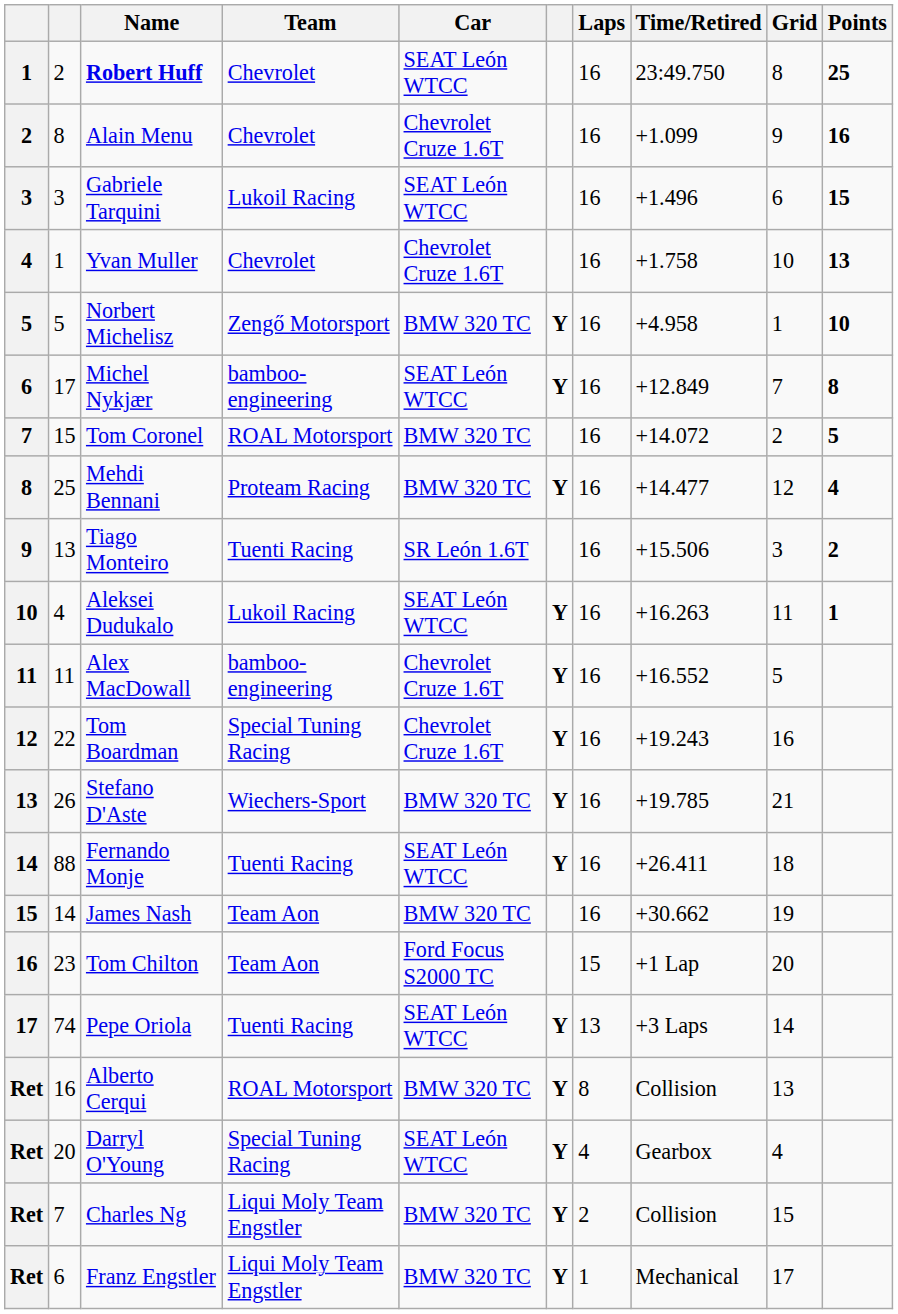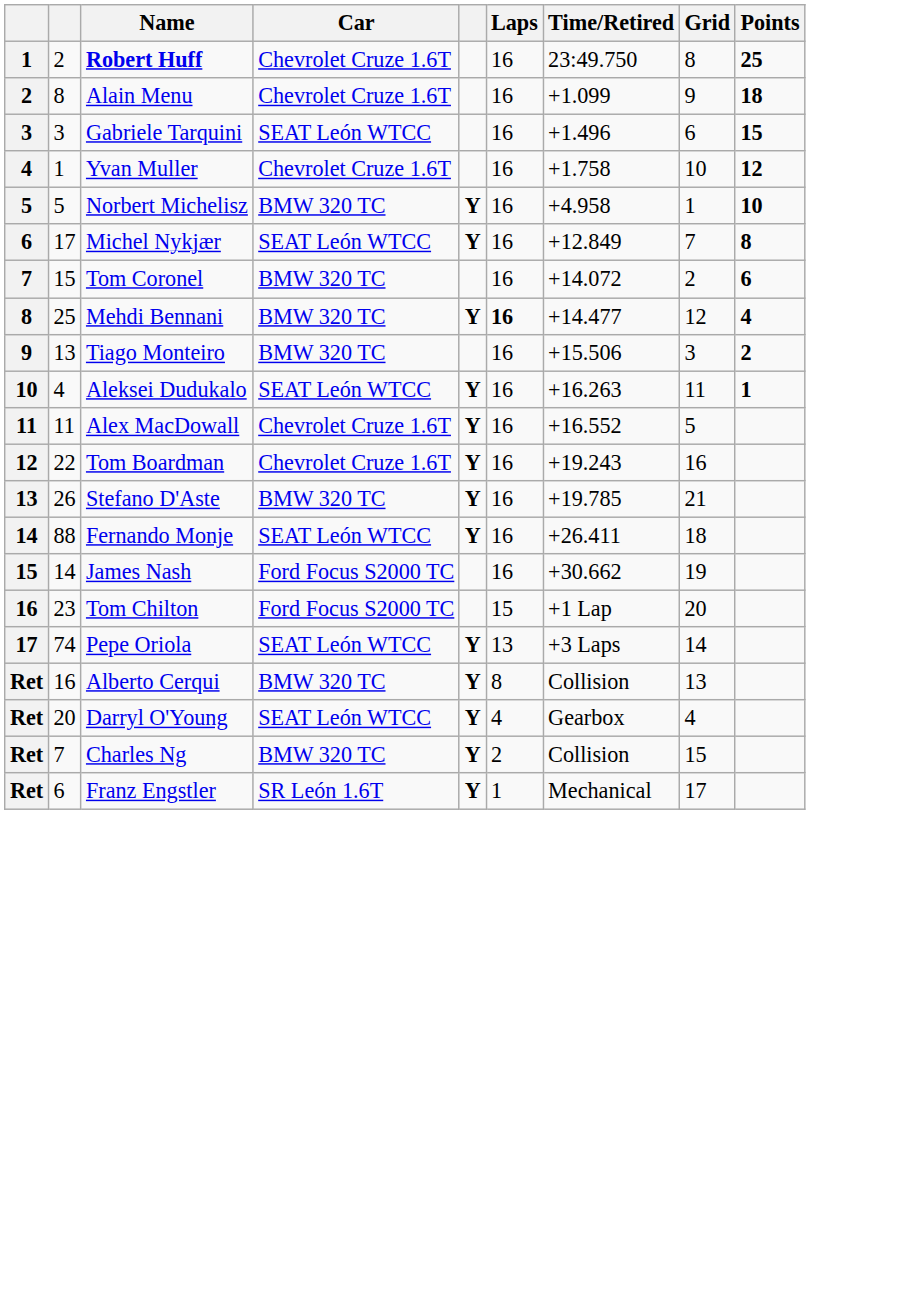 <table class="wikitable sortable" style="font-size: 95%;">
 <tr>
 <th></th>
 <th></th>
 <th>Name</th>
-<th>Team</th>
 <th>Car</th>
 <th></th>
 <th>Laps</th>
 <th>Time/Retired</th>
 <th>Grid</th>
 <th>Points</th>
 </tr>
 <tr>
 <th>1</th>
 <td>2</td>
 <td> <strong><a href='#'>Robert Huff</a></strong></td>
-<td><a href='#'>Chevrolet</a></td>
-<td><a href='#'>SEAT León WTCC</a></td>
+<td><a href='#'>Chevrolet Cruze 1.6T</a></td>
 <td></td>
 <td>16</td>
 <td>23:49.750</td>
 <td>8</td>
 <td><strong>25</strong></td>
 </tr>
 <tr>
 <th>2</th>
 <td>8</td>
 <td> <a href='#'>Alain Menu</a></td>
-<td><a href='#'>Chevrolet</a></td>
 <td><a href='#'>Chevrolet Cruze 1.6T</a></td>
 <td></td>
 <td>16</td>
 <td>+1.099</td>
 <td>9</td>
-<td><strong>16</strong></td>
+<td><strong>18</strong></td>
 </tr>
 <tr>
 <th>3</th>
 <td>3</td>
 <td> <a href='#'>Gabriele Tarquini</a></td>
-<td><a href='#'>Lukoil Racing</a></td>
 <td><a href='#'>SEAT León WTCC</a></td>
 <td></td>
 <td>16</td>
 <td>+1.496</td>
 <td>6</td>
 <td><strong>15</strong></td>
 </tr>
 <tr>
 <th>4</th>
 <td>1</td>
 <td> <a href='#'>Yvan Muller</a></td>
-<td><a href='#'>Chevrolet</a></td>
 <td><a href='#'>Chevrolet Cruze 1.6T</a></td>
 <td></td>
 <td>16</td>
 <td>+1.758</td>
 <td>10</td>
-<td><strong>13</strong></td>
+<td><strong>12</strong></td>
 </tr>
 <tr>
 <th>5</th>
 <td>5</td>
 <td> <a href='#'>Norbert Michelisz</a></td>
-<td><a href='#'>Zengő Motorsport</a></td>
 <td><a href='#'>BMW 320 TC</a></td>
 <td align=center><strong><span>Y</span></strong></td>
 <td>16</td>
 <td>+4.958</td>
 <td>1</td>
 <td><strong>10</strong></td>
 </tr>
 <tr>
 <th>6</th>
 <td>17</td>
 <td> <a href='#'>Michel Nykjær</a></td>
-<td><a href='#'>bamboo-engineering</a></td>
 <td><a href='#'>SEAT León WTCC</a></td>
 <td align=center><strong><span>Y</span></strong></td>
 <td>16</td>
 <td>+12.849</td>
 <td>7</td>
 <td><strong>8</strong></td>
 </tr>
 <tr>
 <th>7</th>
 <td>15</td>
 <td> <a href='#'>Tom Coronel</a></td>
-<td><a href='#'>ROAL Motorsport</a></td>
 <td><a href='#'>BMW 320 TC</a></td>
 <td></td>
 <td>16</td>
 <td>+14.072</td>
 <td>2</td>
-<td><strong>5</strong></td>
+<td><strong>6</strong></td>
 </tr>
 <tr>
 <th>8</th>
 <td>25</td>
 <td> <a href='#'>Mehdi Bennani</a></td>
-<td><a href='#'>Proteam Racing</a></td>
 <td><a href='#'>BMW 320 TC</a></td>
 <td align=center><strong><span>Y</span></strong></td>
-<td>16</td>
+<td><strong>16</strong></td>
 <td>+14.477</td>
 <td>12</td>
 <td><strong>4</strong></td>
 </tr>
 <tr>
 <th>9</th>
 <td>13</td>
 <td> <a href='#'>Tiago Monteiro</a></td>
-<td><a href='#'>Tuenti Racing</a></td>
-<td><a href='#'>SR León 1.6T</a></td>
+<td><a href='#'>BMW 320 TC</a></td>
 <td></td>
 <td>16</td>
 <td>+15.506</td>
 <td>3</td>
 <td><strong>2</strong></td>
 </tr>
 <tr>
 <th>10</th>
 <td>4</td>
 <td> <a href='#'>Aleksei Dudukalo</a></td>
-<td><a href='#'>Lukoil Racing</a></td>
 <td><a href='#'>SEAT León WTCC</a></td>
 <td align=center><strong><span>Y</span></strong></td>
 <td>16</td>
 <td>+16.263</td>
 <td>11</td>
 <td><strong>1</strong></td>
 </tr>
 <tr>
 <th>11</th>
 <td>11</td>
 <td> <a href='#'>Alex MacDowall</a></td>
-<td><a href='#'>bamboo-engineering</a></td>
 <td><a href='#'>Chevrolet Cruze 1.6T</a></td>
 <td align=center><strong><span>Y</span></strong></td>
 <td>16</td>
 <td>+16.552</td>
 <td>5</td>
 <td></td>
 </tr>
 <tr>
 <th>12</th>
 <td>22</td>
 <td> <a href='#'>Tom Boardman</a></td>
-<td><a href='#'>Special Tuning Racing</a></td>
 <td><a href='#'>Chevrolet Cruze 1.6T</a></td>
 <td align=center><strong><span>Y</span></strong></td>
 <td>16</td>
 <td>+19.243</td>
 <td>16</td>
 <td></td>
 </tr>
 <tr>
 <th>13</th>
 <td>26</td>
 <td> <a href='#'>Stefano D'Aste</a></td>
-<td><a href='#'>Wiechers-Sport</a></td>
 <td><a href='#'>BMW 320 TC</a></td>
 <td align=center><strong><span>Y</span></strong></td>
 <td>16</td>
 <td>+19.785</td>
 <td>21</td>
 <td></td>
 </tr>
 <tr>
 <th>14</th>
 <td>88</td>
 <td> <a href='#'>Fernando Monje</a></td>
-<td><a href='#'>Tuenti Racing</a></td>
 <td><a href='#'>SEAT León WTCC</a></td>
 <td align=center><strong><span>Y</span></strong></td>
 <td>16</td>
 <td>+26.411</td>
 <td>18</td>
 <td></td>
 </tr>
 <tr>
 <th>15</th>
 <td>14</td>
 <td> <a href='#'>James Nash</a></td>
-<td><a href='#'>Team Aon</a></td>
-<td><a href='#'>BMW 320 TC</a></td>
+<td><a href='#'>Ford Focus S2000 TC</a></td>
 <td></td>
 <td>16</td>
 <td>+30.662</td>
 <td>19</td>
 <td></td>
 </tr>
 <tr>
 <th>16</th>
 <td>23</td>
 <td> <a href='#'>Tom Chilton</a></td>
-<td><a href='#'>Team Aon</a></td>
 <td><a href='#'>Ford Focus S2000 TC</a></td>
 <td></td>
 <td>15</td>
 <td>+1 Lap</td>
 <td>20</td>
 <td></td>
 </tr>
 <tr>
 <th>17</th>
 <td>74</td>
 <td> <a href='#'>Pepe Oriola</a></td>
-<td><a href='#'>Tuenti Racing</a></td>
 <td><a href='#'>SEAT León WTCC</a></td>
 <td align=center><strong><span>Y</span></strong></td>
 <td>13</td>
 <td>+3 Laps</td>
 <td>14</td>
 <td></td>
 </tr>
 <tr>
 <th>Ret</th>
 <td>16</td>
 <td> <a href='#'>Alberto Cerqui</a></td>
-<td><a href='#'>ROAL Motorsport</a></td>
 <td><a href='#'>BMW 320 TC</a></td>
 <td align=center><strong><span>Y</span></strong></td>
 <td>8</td>
 <td>Collision</td>
 <td>13</td>
 <td></td>
 </tr>
 <tr>
 <th>Ret</th>
 <td>20</td>
 <td> <a href='#'>Darryl O'Young</a></td>
-<td><a href='#'>Special Tuning Racing</a></td>
 <td><a href='#'>SEAT León WTCC</a></td>
 <td align=center><strong><span>Y</span></strong></td>
 <td>4</td>
 <td>Gearbox</td>
 <td>4</td>
 <td></td>
 </tr>
 <tr>
 <th>Ret</th>
 <td>7</td>
 <td> <a href='#'>Charles Ng</a></td>
-<td><a href='#'>Liqui Moly Team Engstler</a></td>
 <td><a href='#'>BMW 320 TC</a></td>
 <td align=center><strong><span>Y</span></strong></td>
 <td>2</td>
 <td>Collision</td>
 <td>15</td>
 <td></td>
 </tr>
 <tr>
 <th>Ret</th>
 <td>6</td>
 <td> <a href='#'>Franz Engstler</a></td>
-<td><a href='#'>Liqui Moly Team Engstler</a></td>
-<td><a href='#'>BMW 320 TC</a></td>
+<td><a href='#'>SR León 1.6T</a></td>
 <td align=center><strong><span>Y</span></strong></td>
 <td>1</td>
 <td>Mechanical</td>
 <td>17</td>
 <td></td>
 </tr>
 </table>
